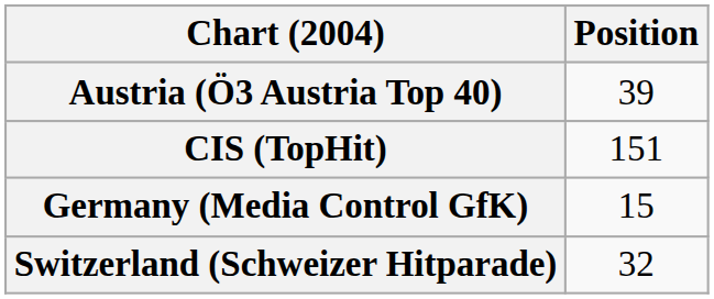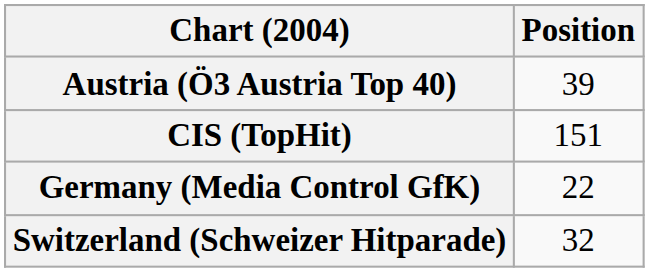 <table class="wikitable sortable plainrowheaders" style="text-align:center">
 <tr>
 <th scope="col">Chart (2004)</th>
 <th scope="col">Position</th>
 </tr>
 <tr>
 <th scope="row">Austria (Ö3 Austria Top 40)</th>
 <td>39</td>
 </tr>
 <tr>
 <th scope="row">CIS (TopHit)</th>
 <td>151</td>
 </tr>
 <tr>
 <th scope="row">Germany (Media Control GfK)</th>
-<td>15</td>
+<td>22</td>
 </tr>
 <tr>
 <th scope="row">Switzerland (Schweizer Hitparade)</th>
 <td>32</td>
 </tr>
 </table>
